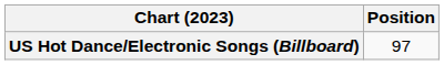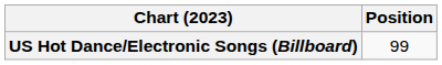 <table class="wikitable plainrowheaders" style="text-align:center">
 <tr>
 <th scope="col">Chart (2023)</th>
 <th scope="col">Position</th>
 </tr>
 <tr>
 <th scope="row">US Hot Dance/Electronic Songs (<em>Billboard</em>)</th>
-<td>97</td>
+<td>99</td>
 </tr>
 </table>
